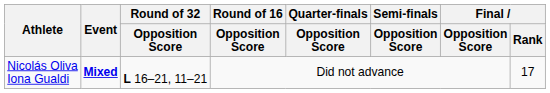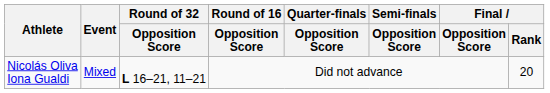 <table class="wikitable" style="font-size:90%; text-align:center">
 <tr>
 <th rowspan="2">Athlete</th>
 <th rowspan="2">Event</th>
 <th>Round of 32</th>
 <th>Round of 16</th>
 <th>Quarter-finals</th>
 <th>Semi-finals</th>
 <th colspan="2">Final / </th>
 </tr>
 <tr>
 <th>Opposition<br>Score</th>
 <th>Opposition<br>Score</th>
 <th>Opposition<br>Score</th>
 <th>Opposition<br>Score</th>
 <th>Opposition<br>Score</th>
 <th>Rank</th>
 </tr>
 <tr>
 <td style="text-align:left"><a href='#'>Nicolás Oliva</a><br><a href='#'>Iona Gualdi</a></td>
-<td style="text-align:center" rowspan="1"><strong><a href='#'>Mixed</a></strong></td>
+<td style="text-align:center" rowspan="1"><a href='#'>Mixed</a></td>
 <td><br><strong>L</strong> 16–21, 11–21</td>
 <td colspan="4">Did not advance</td>
-<td>17</td>
+<td>20</td>
 </tr>
 </table>
